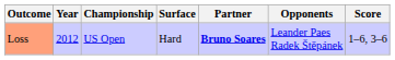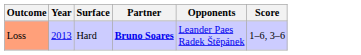 <table class="sortable wikitable"  style=font-size:85%>
 <tr>
 <th>Outcome</th>
 <th>Year</th>
-<th>Championship</th>
 <th>Surface</th>
 <th>Partner</th>
 <th>Opponents</th>
 <th class="unsortable">Score</th>
 </tr>
 <tr style="background:#ccf;">
 <td style="background:#ffa07a;">Loss</td>
-<td><a href='#'>2012</a></td>
-<td><a href='#'>US Open</a></td>
+<td><a href='#'>2013</a></td>
 <td>Hard</td>
 <td><strong> <a href='#'>Bruno Soares</a></strong></td>
 <td> <a href='#'>Leander Paes</a><br> <a href='#'>Radek Štěpánek</a></td>
 <td>1–6, 3–6</td>
 </tr>
 </table>
